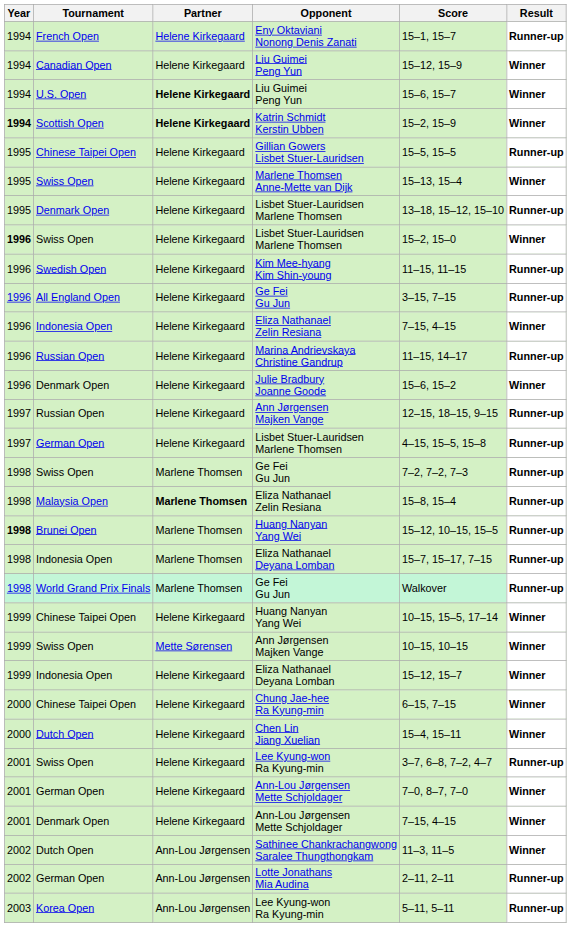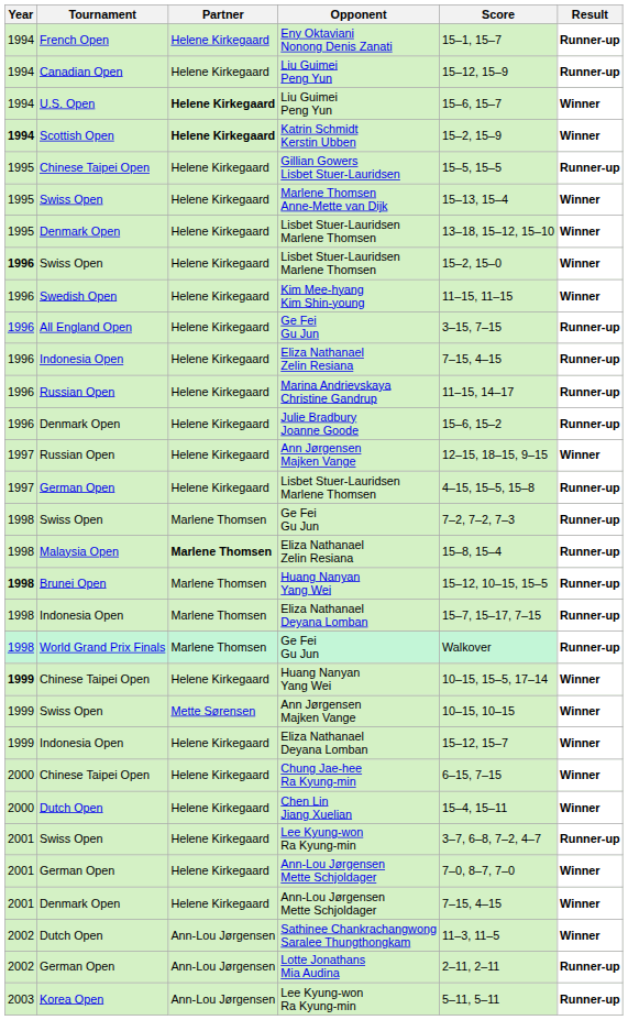 <table class="sortable wikitable" style="font-size: 90%;">
 <tr>
 <th>Year</th>
 <th>Tournament</th>
 <th>Partner</th>
 <th>Opponent</th>
 <th>Score</th>
 <th>Result</th>
 </tr>
 <tr style="background:#D4F1C5">
 <td align="center">1994</td>
 <td align="left"><a href='#'>French Open</a></td>
 <td align="left"> <a href='#'>Helene Kirkegaard</a></td>
 <td align="left"> <a href='#'>Eny Oktaviani</a> <br>  <a href='#'>Nonong Denis Zanati</a></td>
 <td align="left">15–1, 15–7</td>
 <td style="text-align:left; background:white"> <strong>Runner-up</strong></td>
 </tr>
 <tr style="background:#D4F1C5">
 <td align="center">1994</td>
 <td align="left"><a href='#'>Canadian Open</a></td>
 <td align="left"> Helene Kirkegaard</td>
 <td align="left"> <a href='#'>Liu Guimei</a> <br>  <a href='#'>Peng Yun</a></td>
 <td align="left">15–12, 15–9</td>
-<td style="text-align:left; background:white"> <strong>Winner</strong></td>
+<td style="text-align:left; background:white"> <strong>Runner-up</strong></td>
 </tr>
 <tr style="background:#D4F1C5">
 <td align="center">1994</td>
 <td align="left"><a href='#'>U.S. Open</a></td>
 <td align="left"><strong> Helene Kirkegaard</strong></td>
 <td align="left"> Liu Guimei <br>  Peng Yun</td>
 <td align="left">15–6, 15–7</td>
 <td style="text-align:left; background:white"> <strong>Winner</strong></td>
 </tr>
 <tr style="background:#D4F1C5">
 <td align="center"><strong>1994</strong></td>
 <td align="left"><a href='#'>Scottish Open</a></td>
 <td align="left"><strong> Helene Kirkegaard</strong></td>
 <td align="left"> <a href='#'>Katrin Schmidt</a> <br>  <a href='#'>Kerstin Ubben</a></td>
 <td align="left">15–2, 15–9</td>
 <td style="text-align:left; background:white"> <strong>Winner</strong></td>
 </tr>
 <tr style="background:#D4F1C5">
 <td align="center">1995</td>
 <td align="left"><a href='#'>Chinese Taipei Open</a></td>
 <td align="left"> Helene Kirkegaard</td>
 <td align="left"> <a href='#'>Gillian Gowers</a> <br>  <a href='#'>Lisbet Stuer-Lauridsen</a></td>
 <td align="left">15–5, 15–5</td>
 <td style="text-align:left; background:white"> <strong>Runner-up</strong></td>
 </tr>
 <tr style="background:#D4F1C5">
 <td align="center">1995</td>
 <td align="left"><a href='#'>Swiss Open</a></td>
 <td align="left"> Helene Kirkegaard</td>
 <td align="left"> <a href='#'>Marlene Thomsen</a> <br>  <a href='#'>Anne-Mette van Dijk</a></td>
 <td align="left">15–13, 15–4</td>
 <td style="text-align:left; background:white"> <strong>Winner</strong></td>
 </tr>
 <tr style="background:#D4F1C5">
 <td align="center">1995</td>
 <td align="left"><a href='#'>Denmark Open</a></td>
 <td align="left"> Helene Kirkegaard</td>
 <td align="left"> Lisbet Stuer-Lauridsen <br>  Marlene Thomsen</td>
 <td align="left">13–18, 15–12, 15–10</td>
-<td style="text-align:left; background:white"> <strong>Runner-up</strong></td>
+<td style="text-align:left; background:white"> <strong>Winner</strong></td>
 </tr>
 <tr style="background:#D4F1C5">
 <td align="center"><strong>1996</strong></td>
 <td align="left">Swiss Open</td>
 <td align="left"> Helene Kirkegaard</td>
 <td align="left"> Lisbet Stuer-Lauridsen <br>  Marlene Thomsen</td>
 <td align="left">15–2, 15–0</td>
 <td style="text-align:left; background:white"> <strong>Winner</strong></td>
 </tr>
 <tr style="background:#D4F1C5">
 <td align="center">1996</td>
 <td align="left"><a href='#'>Swedish Open</a></td>
 <td align="left"> Helene Kirkegaard</td>
 <td align="left"> <a href='#'>Kim Mee-hyang</a> <br>  <a href='#'>Kim Shin-young</a></td>
 <td align="left">11–15, 11–15</td>
-<td style="text-align:left; background:white"> <strong>Runner-up</strong></td>
+<td style="text-align:left; background:white"> <strong>Winner</strong></td>
 </tr>
 <tr style="background:#D4F1C5">
 <td align="center"><a href='#'>1996</a></td>
 <td align="left"><a href='#'>All England Open</a></td>
 <td align="left"> Helene Kirkegaard</td>
 <td align="left"> <a href='#'>Ge Fei</a> <br>  <a href='#'>Gu Jun</a></td>
 <td align="left">3–15, 7–15</td>
 <td style="text-align:left; background:white"> <strong>Runner-up</strong></td>
 </tr>
 <tr style="background:#D4F1C5">
 <td align="center">1996</td>
 <td align="left"><a href='#'>Indonesia Open</a></td>
 <td align="left"> Helene Kirkegaard</td>
 <td align="left"> <a href='#'>Eliza Nathanael</a> <br>  <a href='#'>Zelin Resiana</a></td>
 <td align="left">7–15, 4–15</td>
-<td style="text-align:left; background:white"> <strong>Winner</strong></td>
+<td style="text-align:left; background:white"> <strong>Runner-up</strong></td>
 </tr>
 <tr style="background:#D4F1C5">
 <td align="center">1996</td>
 <td align="left"><a href='#'>Russian Open</a></td>
 <td align="left"> Helene Kirkegaard</td>
 <td align="left"> <a href='#'>Marina Andrievskaya</a> <br>  <a href='#'>Christine Gandrup</a></td>
 <td align="left">11–15, 14–17</td>
 <td style="text-align:left; background:white"> <strong>Runner-up</strong></td>
 </tr>
 <tr style="background:#D4F1C5">
 <td align="center">1996</td>
 <td align="left">Denmark Open</td>
 <td align="left"> Helene Kirkegaard</td>
 <td align="left"> <a href='#'>Julie Bradbury</a> <br>  <a href='#'>Joanne Goode</a></td>
 <td align="left">15–6, 15–2</td>
-<td style="text-align:left; background:white"> <strong>Winner</strong></td>
+<td style="text-align:left; background:white"> <strong>Runner-up</strong></td>
 </tr>
 <tr style="background:#D4F1C5">
 <td align="center">1997</td>
 <td align="left">Russian Open</td>
 <td align="left"> Helene Kirkegaard</td>
 <td align="left"> <a href='#'>Ann Jørgensen</a> <br>  <a href='#'>Majken Vange</a></td>
 <td align="left">12–15, 18–15, 9–15</td>
-<td style="text-align:left; background:white"> <strong>Runner-up</strong></td>
+<td style="text-align:left; background:white"> <strong>Winner</strong></td>
 </tr>
 <tr style="background:#D4F1C5">
 <td align="center">1997</td>
 <td align="left"><a href='#'>German Open</a></td>
 <td align="left"> Helene Kirkegaard</td>
 <td align="left"> Lisbet Stuer-Lauridsen <br>  Marlene Thomsen</td>
 <td align="left">4–15, 15–5, 15–8</td>
 <td style="text-align:left; background:white"> <strong>Runner-up</strong></td>
 </tr>
 <tr style="background:#D4F1C5">
 <td align="center">1998</td>
 <td align="left">Swiss Open</td>
 <td align="left"> Marlene Thomsen</td>
 <td align="left"> Ge Fei <br>  Gu Jun</td>
 <td align="left">7–2, 7–2, 7–3</td>
 <td style="text-align:left; background:white"> <strong>Runner-up</strong></td>
 </tr>
 <tr style="background:#D4F1C5">
 <td align="center">1998</td>
 <td align="left"><a href='#'>Malaysia Open</a></td>
 <td align="left"><strong> Marlene Thomsen</strong></td>
 <td align="left"> Eliza Nathanael <br>  Zelin Resiana</td>
 <td align="left">15–8, 15–4</td>
 <td style="text-align:left; background:white"> <strong>Runner-up</strong></td>
 </tr>
 <tr style="background:#D4F1C5">
 <td align="center"><strong>1998</strong></td>
 <td align="left"><a href='#'>Brunei Open</a></td>
 <td align="left"> Marlene Thomsen</td>
 <td align="left"> <a href='#'>Huang Nanyan</a> <br>  <a href='#'>Yang Wei</a></td>
 <td align="left">15–12, 10–15, 15–5</td>
 <td style="text-align:left; background:white"> <strong>Runner-up</strong></td>
 </tr>
 <tr style="background:#D4F1C5">
 <td align="center">1998</td>
 <td align="left">Indonesia Open</td>
 <td align="left"> Marlene Thomsen</td>
 <td align="left"> Eliza Nathanael <br>  <a href='#'>Deyana Lomban</a></td>
 <td align="left">15–7, 15–17, 7–15</td>
 <td style="text-align:left; background:white"> <strong>Runner-up</strong></td>
 </tr>
 <tr style="background:#C3F6D7">
 <td align="center"><a href='#'>1998</a></td>
 <td align="left"><a href='#'>World Grand Prix Finals</a></td>
 <td align="left"> Marlene Thomsen</td>
 <td align="left"> Ge Fei <br>  Gu Jun</td>
 <td align="left">Walkover</td>
 <td style="text-align:left; background:white"> <strong>Runner-up</strong></td>
 </tr>
 <tr style="background:#D4F1C5">
-<td align="center">1999</td>
+<td align="center"><strong>1999</strong></td>
 <td align="left">Chinese Taipei Open</td>
 <td align="left"> Helene Kirkegaard</td>
 <td align="left"> Huang Nanyan <br>  Yang Wei</td>
 <td align="left">10–15, 15–5, 17–14</td>
 <td style="text-align:left; background:white"> <strong>Winner</strong></td>
 </tr>
 <tr style="background:#D4F1C5">
 <td align="center">1999</td>
 <td align="left">Swiss Open</td>
 <td align="left"> <a href='#'>Mette Sørensen</a></td>
 <td align="left"> Ann Jørgensen <br>  Majken Vange</td>
 <td align="left">10–15, 10–15</td>
 <td style="text-align:left; background:white"> <strong>Winner</strong></td>
 </tr>
 <tr style="background:#D4F1C5">
 <td align="center">1999</td>
 <td align="left">Indonesia Open</td>
 <td align="left"> Helene Kirkegaard</td>
 <td align="left"> Eliza Nathanael <br>  Deyana Lomban</td>
 <td align="left">15–12, 15–7</td>
 <td style="text-align:left; background:white"> <strong>Winner</strong></td>
 </tr>
 <tr style="background:#D4F1C5">
 <td align="center">2000</td>
 <td align="left">Chinese Taipei Open</td>
 <td align="left"> Helene Kirkegaard</td>
 <td align="left"> <a href='#'>Chung Jae-hee</a> <br>  <a href='#'>Ra Kyung-min</a></td>
 <td align="left">6–15, 7–15</td>
 <td style="text-align:left; background:white"> <strong>Winner</strong></td>
 </tr>
 <tr style="background:#D4F1C5">
 <td align="center">2000</td>
 <td align="left"><a href='#'>Dutch Open</a></td>
 <td align="left"> Helene Kirkegaard</td>
 <td align="left"> <a href='#'>Chen Lin</a> <br>  <a href='#'>Jiang Xuelian</a></td>
 <td align="left">15–4, 15–11</td>
 <td style="text-align:left; background:white"> <strong>Winner</strong></td>
 </tr>
 <tr style="background:#D4F1C5">
 <td align="center">2001</td>
 <td align="left">Swiss Open</td>
 <td align="left"> Helene Kirkegaard</td>
 <td align="left"> <a href='#'>Lee Kyung-won</a> <br>  Ra Kyung-min</td>
 <td align="left">3–7, 6–8, 7–2, 4–7</td>
 <td style="text-align:left; background:white"> <strong>Runner-up</strong></td>
 </tr>
 <tr style="background:#D4F1C5">
 <td align="center">2001</td>
 <td align="left">German Open</td>
 <td align="left"> Helene Kirkegaard</td>
 <td align="left"> <a href='#'>Ann-Lou Jørgensen</a> <br>  <a href='#'>Mette Schjoldager</a></td>
 <td align="left">7–0, 8–7, 7–0</td>
 <td style="text-align:left; background:white"> <strong>Winner</strong></td>
 </tr>
 <tr style="background:#D4F1C5">
 <td align="center">2001</td>
 <td align="left">Denmark Open</td>
 <td align="left"> Helene Kirkegaard</td>
 <td align="left"> Ann-Lou Jørgensen <br>  Mette Schjoldager</td>
 <td align="left">7–15, 4–15</td>
 <td style="text-align:left; background:white"> <strong>Winner</strong></td>
 </tr>
 <tr style="background:#D4F1C5">
 <td align="center">2002</td>
 <td align="left">Dutch Open</td>
 <td align="left"> Ann-Lou Jørgensen</td>
 <td align="left"> <a href='#'>Sathinee Chankrachangwong</a> <br>  <a href='#'>Saralee Thungthongkam</a></td>
 <td align="left">11–3, 11–5</td>
 <td style="text-align:left; background:white"> <strong>Winner</strong></td>
 </tr>
 <tr style="background:#D4F1C5">
 <td align="center">2002</td>
 <td align="left">German Open</td>
 <td align="left"> Ann-Lou Jørgensen</td>
 <td align="left"> <a href='#'>Lotte Jonathans</a> <br>  <a href='#'>Mia Audina</a></td>
 <td align="left">2–11, 2–11</td>
 <td style="text-align:left; background:white"> <strong>Runner-up</strong></td>
 </tr>
 <tr style="background:#D4F1C5">
 <td align="center">2003</td>
 <td align="left"><a href='#'>Korea Open</a></td>
 <td align="left"> Ann-Lou Jørgensen</td>
 <td align="left"> Lee Kyung-won <br>  Ra Kyung-min</td>
 <td align="left">5–11, 5–11</td>
 <td style="text-align:left; background:white"> <strong>Runner-up</strong></td>
 </tr>
 </table>
